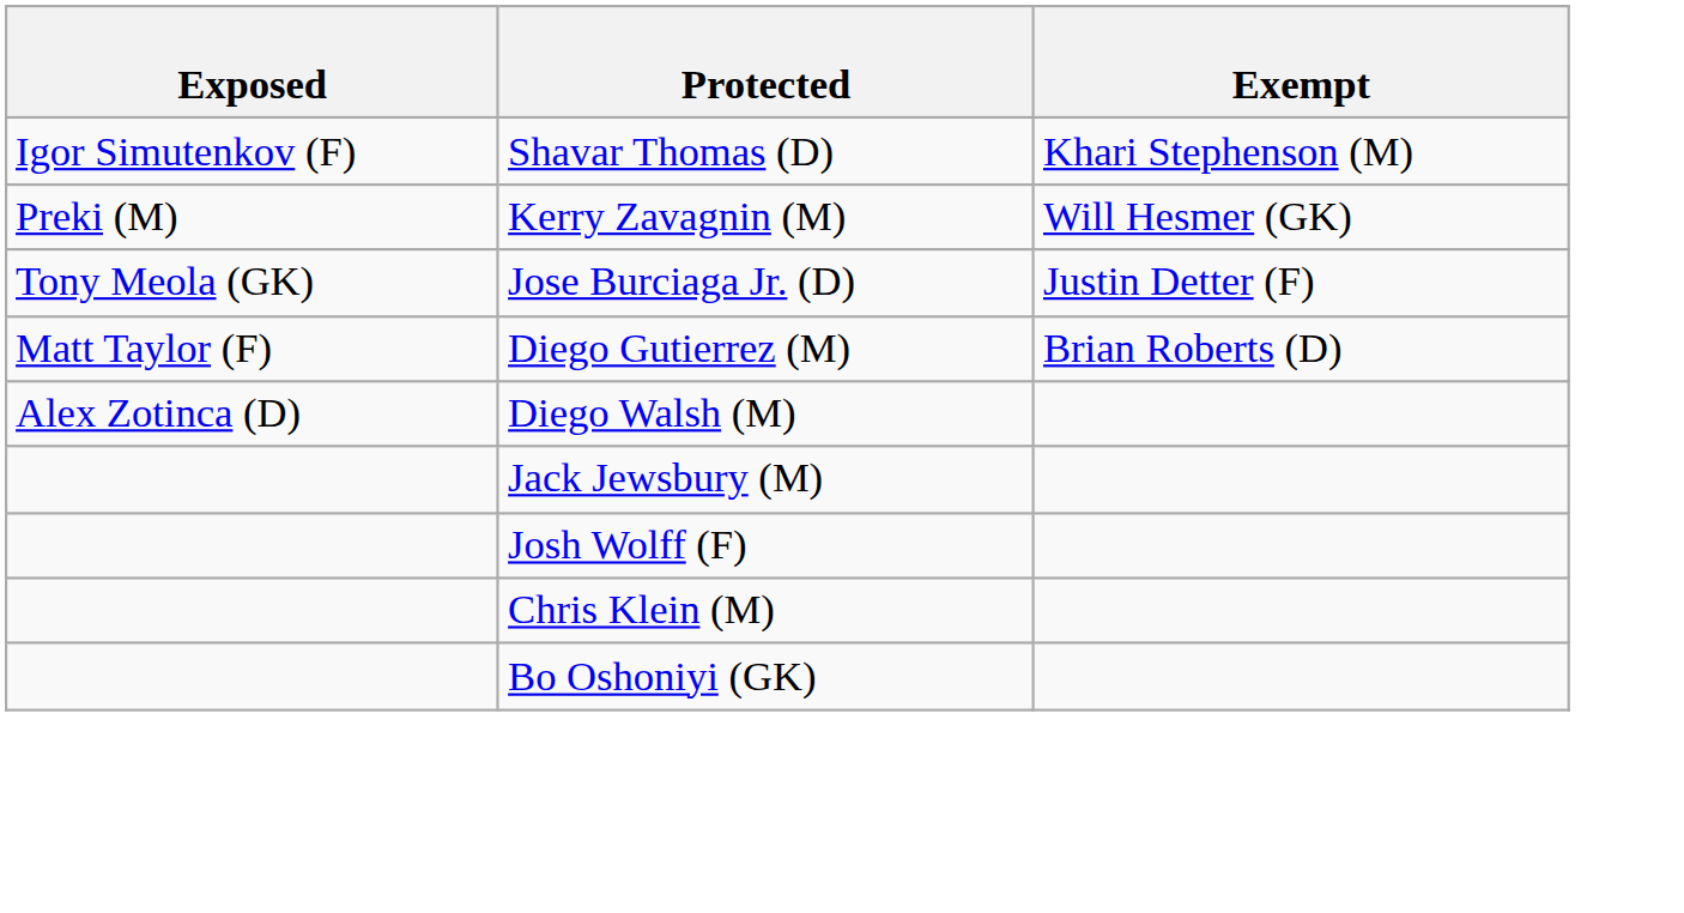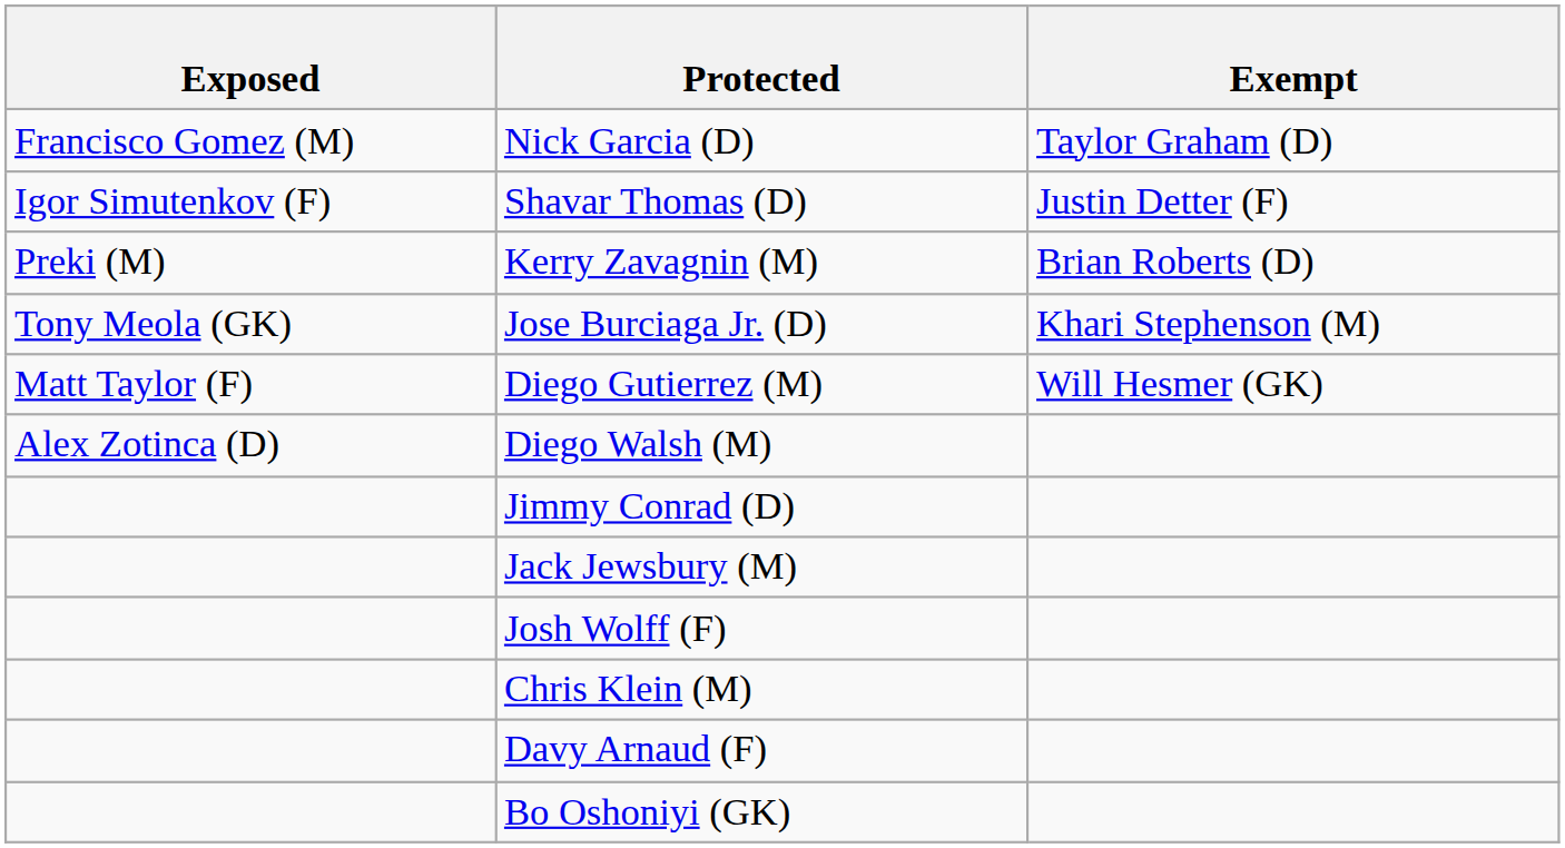 <table class="wikitable">
 <tr>
 <th style="width:23%"><br>Exposed</th>
 <th style="width:25%"><br>Protected</th>
 <th style="width:25%"><br>Exempt</th>
 </tr>
 <tr>
+<td><a href='#'>Francisco Gomez</a> (M)</td>
+<td><a href='#'>Nick Garcia</a> (D)</td>
+<td><a href='#'>Taylor Graham</a> (D)</td>
+</tr>
+<tr>
 <td><a href='#'>Igor Simutenkov</a> (F)</td>
 <td><a href='#'>Shavar Thomas</a> (D)</td>
-<td><a href='#'>Khari Stephenson</a> (M)</td>
+<td><a href='#'>Justin Detter</a> (F)</td>
 </tr>
 <tr>
 <td><a href='#'>Preki</a> (M)</td>
 <td><a href='#'>Kerry Zavagnin</a> (M)</td>
-<td><a href='#'>Will Hesmer</a> (GK)</td>
+<td><a href='#'>Brian Roberts</a> (D)</td>
 </tr>
 <tr>
 <td><a href='#'>Tony Meola</a> (GK)</td>
 <td><a href='#'>Jose Burciaga Jr.</a> (D)</td>
-<td><a href='#'>Justin Detter</a> (F)</td>
+<td><a href='#'>Khari Stephenson</a> (M)</td>
 </tr>
 <tr>
 <td><a href='#'>Matt Taylor</a> (F)</td>
 <td><a href='#'>Diego Gutierrez</a> (M)</td>
-<td><a href='#'>Brian Roberts</a> (D)</td>
+<td><a href='#'>Will Hesmer</a> (GK)</td>
 </tr>
 <tr>
 <td><a href='#'>Alex Zotinca</a> (D)</td>
 <td><a href='#'>Diego Walsh</a> (M)</td>
+<td></td>
+</tr>
+<tr>
+<td></td>
+<td><a href='#'>Jimmy Conrad</a> (D)</td>
 <td></td>
 </tr>
 <tr>
 <td></td>
 <td><a href='#'>Jack Jewsbury</a> (M)</td>
 <td></td>
 </tr>
 <tr>
 <td></td>
 <td><a href='#'>Josh Wolff</a> (F)</td>
 <td></td>
 </tr>
 <tr>
 <td></td>
 <td><a href='#'>Chris Klein</a> (M)</td>
 <td></td>
 </tr>
 <tr>
 <td></td>
+<td><a href='#'>Davy Arnaud</a> (F)</td>
+<td></td>
+</tr>
+<tr>
+<td></td>
 <td><a href='#'>Bo Oshoniyi</a> (GK)</td>
 <td></td>
 </tr>
 </table>
